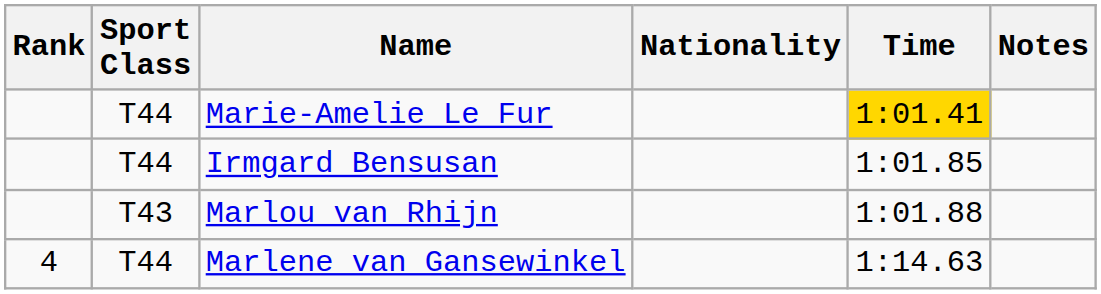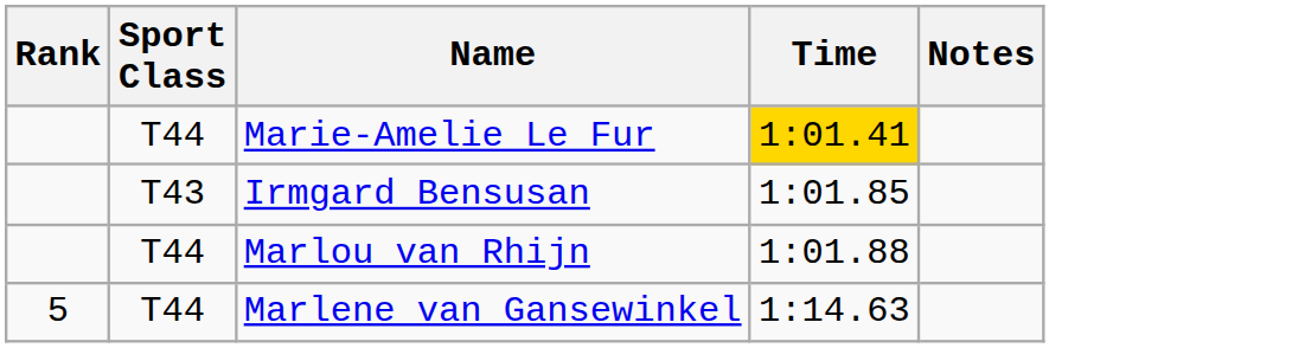 <table class="wikitable sortable" style="text-align:center">
 <tr>
 <th>Rank</th>
 <th>Sport<br>Class</th>
 <th>Name</th>
-<th>Nationality</th>
 <th>Time</th>
 <th>Notes</th>
 </tr>
 <tr>
 <td></td>
 <td>T44</td>
 <td align=left><a href='#'>Marie-Amelie Le Fur</a></td>
-<td align=left></td>
 <td style="background: gold;">1:01.41</td>
 <td></td>
 </tr>
 <tr>
 <td></td>
-<td>T44</td>
+<td>T43</td>
 <td align=left><a href='#'>Irmgard Bensusan</a></td>
-<td align=left></td>
 <td>1:01.85</td>
 <td></td>
 </tr>
 <tr>
 <td></td>
-<td>T43</td>
+<td>T44</td>
 <td align=left><a href='#'>Marlou van Rhijn</a></td>
-<td align=left></td>
 <td>1:01.88</td>
 <td></td>
 </tr>
 <tr>
-<td>4</td>
+<td>5</td>
 <td>T44</td>
 <td align=left><a href='#'>Marlene van Gansewinkel</a></td>
-<td align=left></td>
 <td>1:14.63</td>
 <td></td>
 </tr>
 </table>
